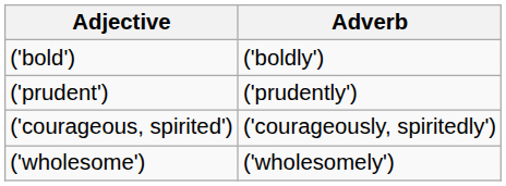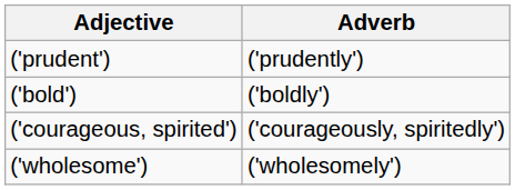 <table class="wikitable">
 <tr>
 <th>Adjective</th>
 <th>Adverb</th>
 </tr>
 <tr>
+<td> ('prudent')</td>
+<td> ('prudently')</td>
+</tr>
+<tr>
 <td> ('bold')</td>
 <td> ('boldly')</td>
-</tr>
-<tr>
-<td> ('prudent')</td>
-<td> ('prudently')</td>
 </tr>
 <tr>
 <td> ('courageous, spirited')</td>
 <td> ('courageously, spiritedly')</td>
 </tr>
 <tr>
 <td> ('wholesome')</td>
 <td> ('wholesomely')</td>
 </tr>
 </table>
